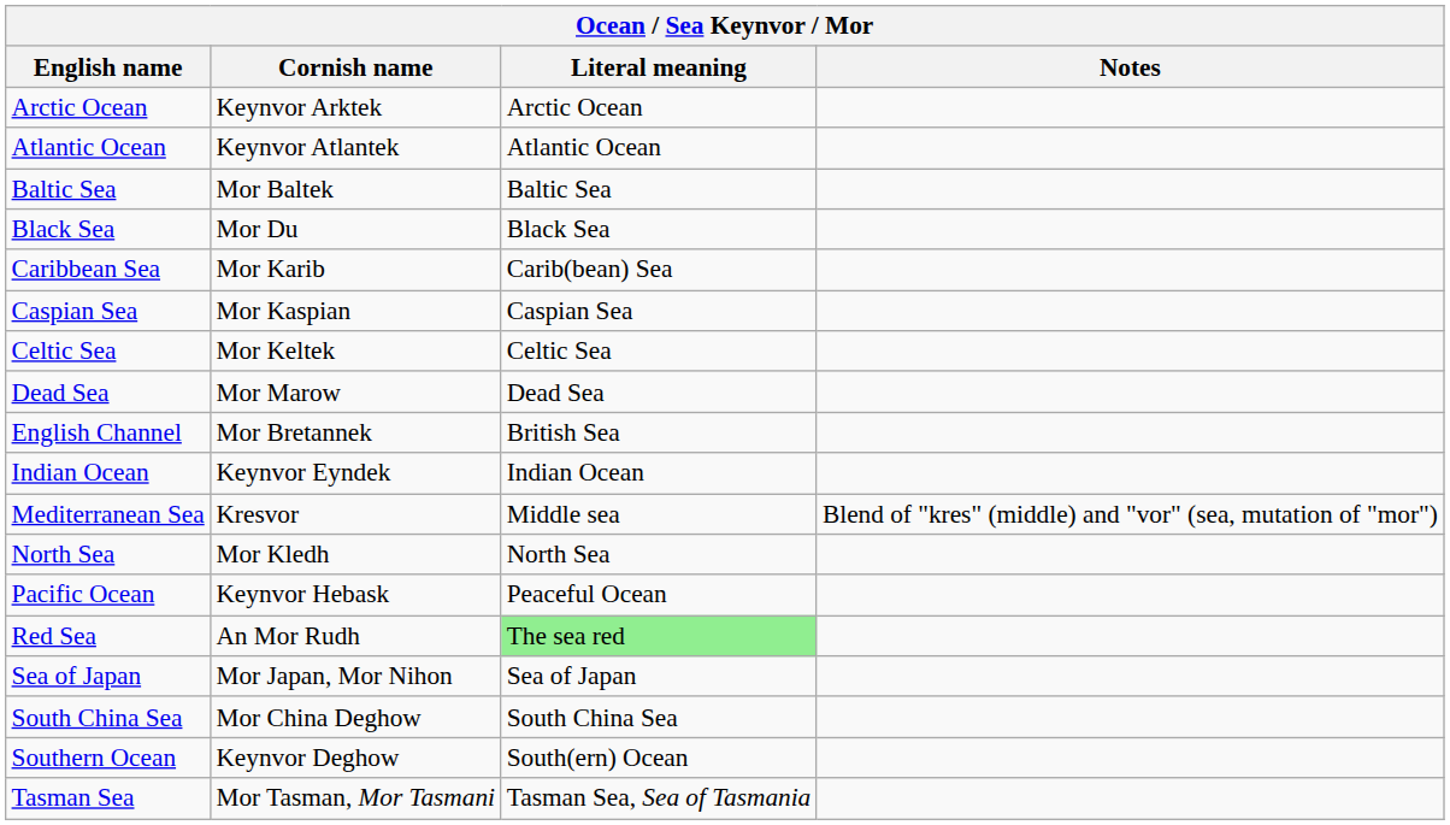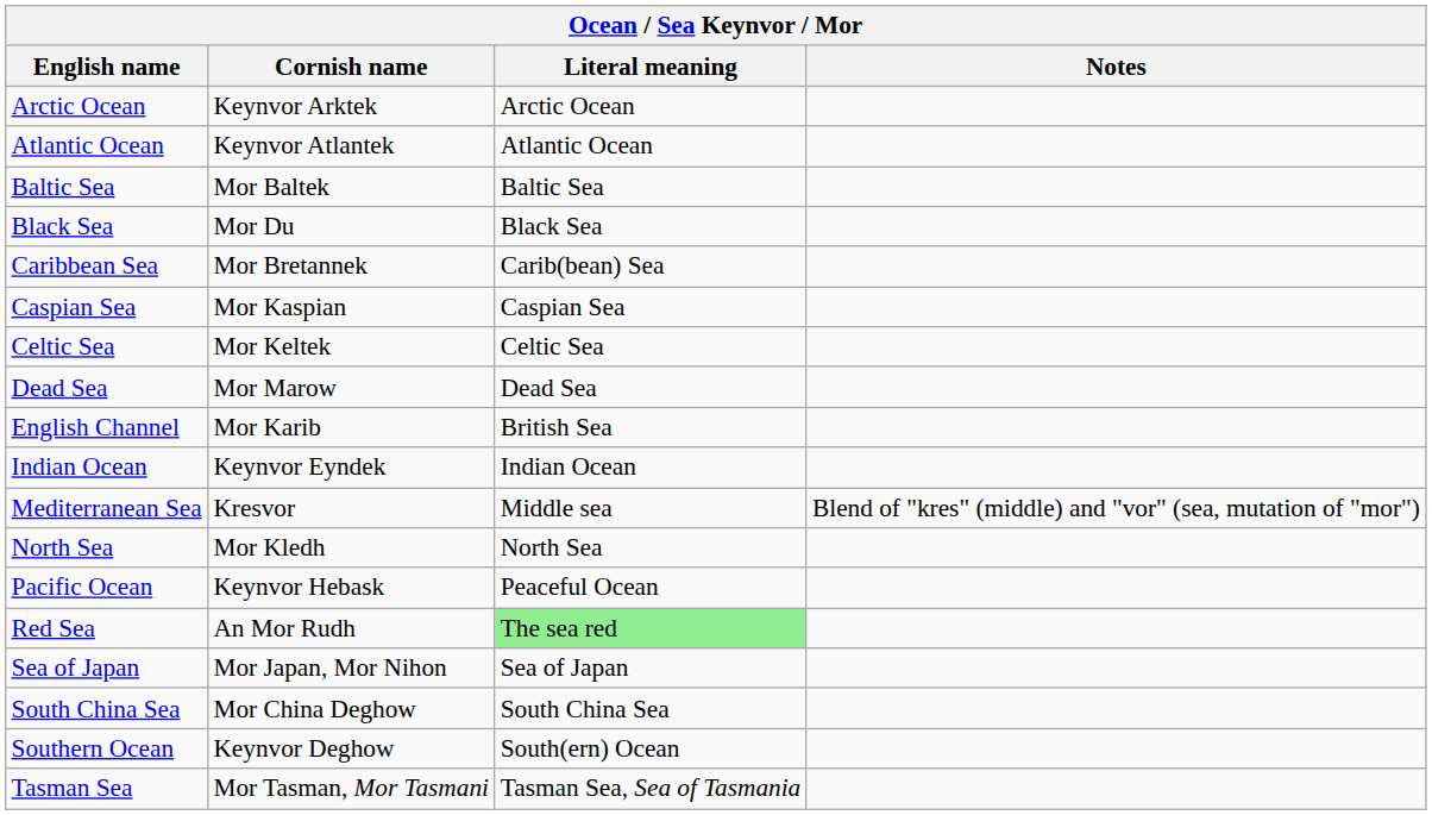 <table class="wikitable sortable">
 <tr>
 <th colspan="24"><a href='#'>Ocean</a> / <a href='#'>Sea</a> Keynvor / Mor</th>
 </tr>
 <tr>
 <th>English name</th>
 <th>Cornish name</th>
 <th>Literal meaning</th>
 <th>Notes</th>
 </tr>
 <tr>
 <td><a href='#'>Arctic Ocean</a></td>
 <td>Keynvor Arktek</td>
 <td>Arctic Ocean</td>
 <td></td>
 </tr>
 <tr>
 <td><a href='#'>Atlantic Ocean</a></td>
 <td>Keynvor Atlantek</td>
 <td>Atlantic Ocean</td>
 <td></td>
 </tr>
 <tr>
 <td><a href='#'>Baltic Sea</a></td>
 <td>Mor Baltek</td>
 <td>Baltic Sea</td>
 <td></td>
 </tr>
 <tr>
 <td><a href='#'>Black Sea</a></td>
 <td>Mor Du</td>
 <td>Black Sea</td>
 <td></td>
 </tr>
 <tr>
 <td><a href='#'>Caribbean Sea</a></td>
-<td>Mor Karib</td>
+<td>Mor Bretannek</td>
 <td>Carib(bean) Sea</td>
 <td></td>
 </tr>
 <tr>
 <td><a href='#'>Caspian Sea</a></td>
 <td>Mor Kaspian</td>
 <td>Caspian Sea</td>
 <td></td>
 </tr>
 <tr>
 <td><a href='#'>Celtic Sea</a></td>
 <td>Mor Keltek</td>
 <td>Celtic Sea</td>
 <td></td>
 </tr>
 <tr>
 <td><a href='#'>Dead Sea</a></td>
 <td>Mor Marow</td>
 <td>Dead Sea</td>
 <td></td>
 </tr>
 <tr>
 <td><a href='#'>English Channel</a></td>
-<td>Mor Bretannek</td>
+<td>Mor Karib</td>
 <td>British Sea</td>
 <td></td>
 </tr>
 <tr>
 <td><a href='#'>Indian Ocean</a></td>
 <td>Keynvor Eyndek</td>
 <td>Indian Ocean</td>
 <td></td>
 </tr>
 <tr>
 <td><a href='#'>Mediterranean Sea</a></td>
 <td>Kresvor</td>
 <td>Middle sea</td>
 <td>Blend of "kres" (middle) and "vor" (sea, mutation of "mor")</td>
 </tr>
 <tr>
 <td><a href='#'>North Sea</a></td>
 <td>Mor Kledh</td>
 <td>North Sea</td>
 <td></td>
 </tr>
 <tr>
 <td><a href='#'>Pacific Ocean</a></td>
 <td>Keynvor Hebask</td>
 <td>Peaceful Ocean</td>
 <td></td>
 </tr>
 <tr>
 <td><a href='#'>Red Sea</a></td>
 <td>An Mor Rudh</td>
 <td style="background: lightgreen;">The sea red</td>
 <td></td>
 </tr>
 <tr>
 <td><a href='#'>Sea of Japan</a></td>
 <td>Mor Japan, Mor Nihon</td>
 <td>Sea of Japan</td>
 <td></td>
 </tr>
 <tr>
 <td><a href='#'>South China Sea</a></td>
 <td>Mor China Deghow</td>
 <td>South China Sea</td>
 <td></td>
 </tr>
 <tr>
 <td><a href='#'>Southern Ocean</a></td>
 <td>Keynvor Deghow</td>
 <td>South(ern) Ocean</td>
 <td></td>
 </tr>
 <tr>
 <td><a href='#'>Tasman Sea</a></td>
 <td>Mor Tasman, <em>Mor Tasmani</em></td>
 <td>Tasman Sea, <em>Sea of Tasmania</em></td>
 <td></td>
 </tr>
 </table>
